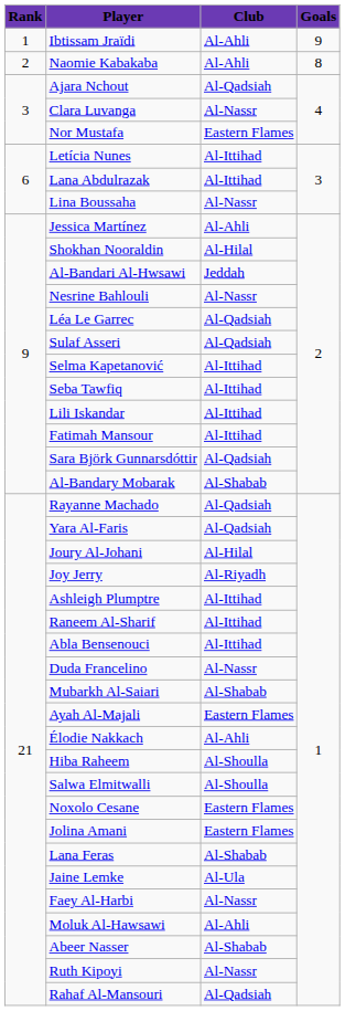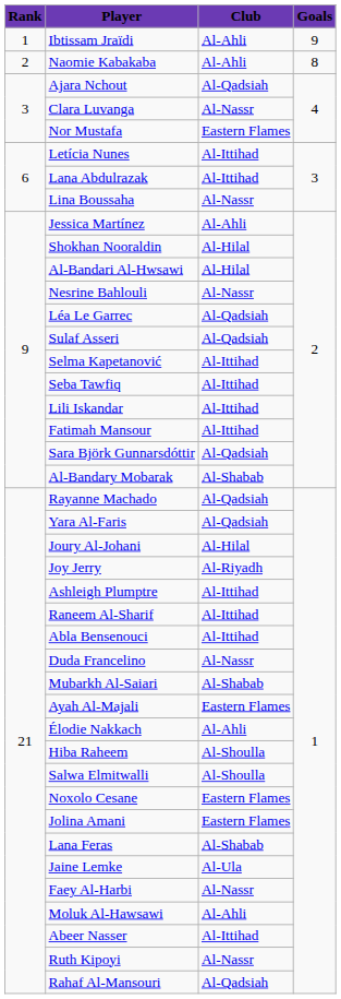 <table class="wikitable" style="text-align:center">
 <tr>
 <th style="background-color:#6b3ab4;"><span>Rank</span></th>
 <th style="background-color:#6b3ab4;"><span>Player</span></th>
 <th style="background-color:#6b3ab4;"><span>Club</span></th>
 <th style="background-color:#6b3ab4;"><span>Goals</span></th>
 </tr>
 <tr>
 <td rowspan=1>1</td>
 <td align="left"> <a href='#'>Ibtissam Jraïdi</a></td>
 <td align="left"><a href='#'>Al-Ahli</a></td>
 <td rowspan=1>9</td>
 </tr>
 <tr>
 <td rowspan=1>2</td>
 <td align="left"> <a href='#'>Naomie Kabakaba</a></td>
 <td align="left"><a href='#'>Al-Ahli</a></td>
 <td rowspan=1>8</td>
 </tr>
 <tr>
 <td rowspan=3>3</td>
 <td align="left"> <a href='#'>Ajara Nchout</a></td>
 <td align="left"><a href='#'>Al-Qadsiah</a></td>
 <td rowspan=3>4</td>
 </tr>
 <tr>
 <td align="left"> <a href='#'>Clara Luvanga</a></td>
 <td align="left"><a href='#'>Al-Nassr</a></td>
 </tr>
 <tr>
 <td align="left"> <a href='#'>Nor Mustafa</a></td>
 <td align="left"><a href='#'>Eastern Flames</a></td>
 </tr>
 <tr>
 <td rowspan=3>6</td>
 <td align="left"> <a href='#'>Letícia Nunes</a></td>
 <td align="left"><a href='#'>Al-Ittihad</a></td>
 <td rowspan=3>3</td>
 </tr>
 <tr>
 <td align="left"> <a href='#'>Lana Abdulrazak</a></td>
 <td align="left"><a href='#'>Al-Ittihad</a></td>
 </tr>
 <tr>
 <td align="left"> <a href='#'>Lina Boussaha</a></td>
 <td align="left"><a href='#'>Al-Nassr</a></td>
 </tr>
 <tr>
 <td rowspan=12>9</td>
 <td align="left"> <a href='#'>Jessica Martínez</a></td>
 <td align="left"><a href='#'>Al-Ahli</a></td>
 <td rowspan=12>2</td>
 </tr>
 <tr>
 <td align="left"> <a href='#'>Shokhan Nooraldin</a></td>
 <td align="left"><a href='#'>Al-Hilal</a></td>
 </tr>
 <tr>
 <td align="left"> <a href='#'>Al-Bandari Al-Hwsawi</a></td>
-<td align="left"><a href='#'>Jeddah</a></td>
+<td align="left"><a href='#'>Al-Hilal</a></td>
 </tr>
 <tr>
 <td align="left"> <a href='#'>Nesrine Bahlouli</a></td>
 <td align="left"><a href='#'>Al-Nassr</a></td>
 </tr>
 <tr>
 <td align="left"> <a href='#'>Léa Le Garrec</a></td>
 <td align="left"><a href='#'>Al-Qadsiah</a></td>
 </tr>
 <tr>
 <td align="left"> <a href='#'>Sulaf Asseri</a></td>
 <td align="left"><a href='#'>Al-Qadsiah</a></td>
 </tr>
 <tr>
 <td align="left"> <a href='#'>Selma Kapetanović</a></td>
 <td align="left"><a href='#'>Al-Ittihad</a></td>
 </tr>
 <tr>
 <td align="left"> <a href='#'>Seba Tawfiq</a></td>
 <td align="left"><a href='#'>Al-Ittihad</a></td>
 </tr>
 <tr>
 <td align="left"> <a href='#'>Lili Iskandar</a></td>
 <td align="left"><a href='#'>Al-Ittihad</a></td>
 </tr>
 <tr>
 <td align="left"> <a href='#'>Fatimah Mansour</a></td>
 <td align="left"><a href='#'>Al-Ittihad</a></td>
 </tr>
 <tr>
 <td align="left"> <a href='#'>Sara Björk Gunnarsdóttir</a></td>
 <td align="left"><a href='#'>Al-Qadsiah</a></td>
 </tr>
 <tr>
 <td align="left"> <a href='#'>Al-Bandary Mobarak</a></td>
 <td align="left"><a href='#'>Al-Shabab</a></td>
 </tr>
 <tr>
 <td rowspan=23>21</td>
 <td align="left"> <a href='#'>Rayanne Machado</a></td>
 <td align="left"><a href='#'>Al-Qadsiah</a></td>
 <td rowspan=23>1</td>
 </tr>
 <tr>
 <td align="left"> <a href='#'>Yara Al-Faris</a></td>
 <td align="left"><a href='#'>Al-Qadsiah</a></td>
 </tr>
 <tr>
 <td align="left"> <a href='#'>Joury Al-Johani</a></td>
 <td align="left"><a href='#'>Al-Hilal</a></td>
 </tr>
 <tr>
 <td align="left"> <a href='#'>Joy Jerry</a></td>
 <td align="left"><a href='#'>Al-Riyadh</a></td>
 </tr>
 <tr>
 <td align="left"> <a href='#'>Ashleigh Plumptre</a></td>
 <td align="left"><a href='#'>Al-Ittihad</a></td>
 </tr>
 <tr>
 <td align="left"> <a href='#'>Raneem Al-Sharif</a></td>
 <td align="left"><a href='#'>Al-Ittihad</a></td>
 </tr>
 <tr>
 <td align="left"> <a href='#'>Abla Bensenouci</a></td>
 <td align="left"><a href='#'>Al-Ittihad</a></td>
 </tr>
 <tr>
 <td align="left"> <a href='#'>Duda Francelino</a></td>
 <td align="left"><a href='#'>Al-Nassr</a></td>
 </tr>
 <tr>
 <td align="left"> <a href='#'>Mubarkh Al-Saiari</a></td>
 <td align="left"><a href='#'>Al-Shabab</a></td>
 </tr>
 <tr>
 <td align="left"> <a href='#'>Ayah Al-Majali</a></td>
 <td align="left"><a href='#'>Eastern Flames</a></td>
 </tr>
 <tr>
 <td align="left"> <a href='#'>Élodie Nakkach</a></td>
 <td align="left"><a href='#'>Al-Ahli</a></td>
 </tr>
 <tr>
 <td align="left"> <a href='#'>Hiba Raheem</a></td>
 <td align="left"><a href='#'>Al-Shoulla</a></td>
 </tr>
 <tr>
 <td align="left"> <a href='#'>Salwa Elmitwalli</a></td>
 <td align="left"><a href='#'>Al-Shoulla</a></td>
 </tr>
 <tr>
 <td align="left"> <a href='#'>Noxolo Cesane</a></td>
 <td align="left"><a href='#'>Eastern Flames</a></td>
 </tr>
 <tr>
 <td align="left"> <a href='#'>Jolina Amani</a></td>
 <td align="left"><a href='#'>Eastern Flames</a></td>
 </tr>
 <tr>
 <td align="left"> <a href='#'>Lana Feras</a></td>
 <td align="left"><a href='#'>Al-Shabab</a></td>
 </tr>
 <tr>
 <td align="left"> <a href='#'>Jaine Lemke</a></td>
 <td align="left"><a href='#'>Al-Ula</a></td>
 </tr>
 <tr>
 <td align="left"> <a href='#'>Faey Al-Harbi</a></td>
 <td align="left"><a href='#'>Al-Nassr</a></td>
 </tr>
 <tr>
 <td align="left"> <a href='#'>Moluk Al-Hawsawi</a></td>
 <td align="left"><a href='#'>Al-Ahli</a></td>
 </tr>
 <tr>
 <td align="left"> <a href='#'>Abeer Nasser</a></td>
-<td align="left"><a href='#'>Al-Shabab</a></td>
+<td align="left"><a href='#'>Al-Ittihad</a></td>
 </tr>
 <tr>
 <td align="left"> <a href='#'>Ruth Kipoyi</a></td>
 <td align="left"><a href='#'>Al-Nassr</a></td>
 </tr>
 <tr>
 <td align="left"> <a href='#'>Rahaf Al-Mansouri</a></td>
 <td align="left"><a href='#'>Al-Qadsiah</a></td>
 </tr>
 </table>
